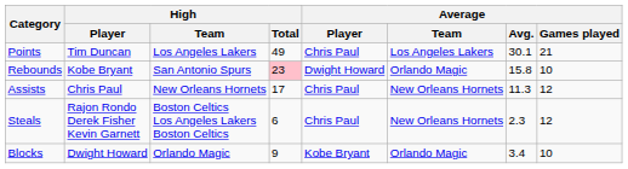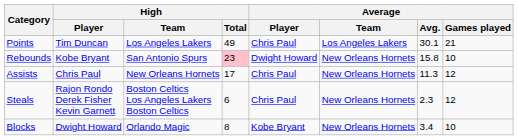 <table class=wikitable style="text-align:left;">
 <tr>
 <th rowspan=2>Category</th>
 <th colspan=3>High</th>
 <th colspan=4>Average</th>
 </tr>
 <tr>
 <th>Player</th>
 <th>Team</th>
 <th>Total</th>
 <th>Player</th>
 <th>Team</th>
 <th>Avg.</th>
 <th>Games played</th>
 </tr>
 <tr>
 <td><a href='#'>Points</a></td>
 <td><a href='#'>Tim Duncan</a></td>
 <td><a href='#'>Los Angeles Lakers</a></td>
 <td>49</td>
 <td><a href='#'>Chris Paul</a></td>
 <td><a href='#'>Los Angeles Lakers</a></td>
 <td>30.1</td>
 <td>21</td>
 </tr>
 <tr>
 <td><a href='#'>Rebounds</a></td>
 <td><a href='#'>Kobe Bryant</a></td>
 <td><a href='#'>San Antonio Spurs</a></td>
 <td style="background: pink;">23</td>
 <td><a href='#'>Dwight Howard</a></td>
-<td><a href='#'>Orlando Magic</a></td>
+<td><a href='#'>New Orleans Hornets</a></td>
 <td>15.8</td>
 <td>10</td>
 </tr>
 <tr>
 <td><a href='#'>Assists</a></td>
 <td><a href='#'>Chris Paul</a></td>
 <td><a href='#'>New Orleans Hornets</a></td>
 <td>17</td>
 <td><a href='#'>Chris Paul</a></td>
 <td><a href='#'>New Orleans Hornets</a></td>
 <td>11.3</td>
 <td>12</td>
 </tr>
 <tr>
 <td><a href='#'>Steals</a></td>
 <td><a href='#'>Rajon Rondo</a><br><a href='#'>Derek Fisher</a><br><a href='#'>Kevin Garnett</a></td>
 <td><a href='#'>Boston Celtics</a><br><a href='#'>Los Angeles Lakers</a><br><a href='#'>Boston Celtics</a></td>
 <td>6</td>
 <td><a href='#'>Chris Paul</a></td>
 <td><a href='#'>New Orleans Hornets</a></td>
 <td>2.3</td>
 <td>12</td>
 </tr>
 <tr>
 <td><a href='#'>Blocks</a></td>
 <td><a href='#'>Dwight Howard</a></td>
 <td><a href='#'>Orlando Magic</a></td>
-<td>9</td>
+<td>8</td>
 <td><a href='#'>Kobe Bryant</a></td>
-<td><a href='#'>Orlando Magic</a></td>
+<td><a href='#'>New Orleans Hornets</a></td>
 <td>3.4</td>
 <td>10</td>
 </tr>
 </table>
